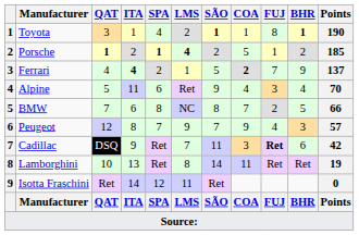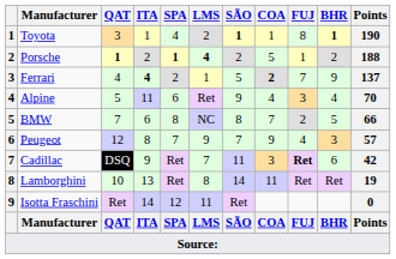 <table class="wikitable" style="font-size:85%; text-align:center;">
 <tr>
 <th></th>
 <th>Manufacturer</th>
 <th><a href='#'>QAT</a><br></th>
 <th><a href='#'>ITA</a><br></th>
 <th><a href='#'>SPA</a><br></th>
 <th><a href='#'>LMS</a><br></th>
 <th><a href='#'>SÃO</a><br></th>
 <th><a href='#'>COA</a><br></th>
 <th><a href='#'>FUJ</a><br></th>
 <th><a href='#'>BHR</a><br></th>
 <th>Points</th>
 </tr>
 <tr>
 <th>1</th>
 <td align="left"> <a href='#'>Toyota</a></td>
 <td style="background:#ffdf9f;">3</td>
 <td style="background:#ffffbf;">1</td>
 <td style="background:#dfffdf;">4</td>
 <td style="background:#dfdfdf;">2</td>
 <td style="background:#ffffbf;"><strong>1</strong></td>
 <td style="background:#ffffbf;">1</td>
 <td style="background:#dfffdf;">8</td>
 <td style="background:#ffffbf;"><strong>1</strong></td>
 <th>190</th>
 </tr>
 <tr>
 <th>2</th>
 <td align="left"> <a href='#'>Porsche</a></td>
 <td style="background:#ffffbf;"><strong>1</strong></td>
 <td style="background:#dfdfdf;">2</td>
 <td style="background:#ffffbf;"><strong>1</strong></td>
 <td style="background:#dfffdf;"><strong>4</strong></td>
 <td style="background:#dfdfdf;">2</td>
 <td style="background:#dfffdf;">5</td>
 <td style="background:#ffffbf;">1</td>
 <td style="background:#dfdfdf;">2</td>
-<th>185</th>
+<th>188</th>
 </tr>
 <tr>
 <th>3</th>
 <td align="left"> <a href='#'>Ferrari</a></td>
 <td style="background:#dfffdf;">4</td>
 <td style="background:#dfffdf;"><strong>4</strong></td>
 <td style="background:#dfdfdf;">2</td>
 <td style="background:#ffffbf;">1</td>
 <td style="background:#dfffdf;">5</td>
 <td style="background:#dfdfdf;"><strong>2</strong></td>
 <td style="background:#dfffdf;">7</td>
 <td style="background:#dfffdf;">9</td>
 <th>137</th>
 </tr>
 <tr>
 <th>4</th>
 <td align="left"> <a href='#'>Alpine</a></td>
 <td style="background:#dfffdf;">5</td>
 <td style="background:#cfcfff;">11</td>
 <td style="background:#dfffdf;">6</td>
 <td style="background:#efcfff;">Ret</td>
 <td style="background:#dfffdf;">9</td>
 <td style="background:#dfffdf;">4</td>
 <td style="background:#ffdf9f;">3</td>
 <td style="background:#dfffdf;">4</td>
 <th>70</th>
 </tr>
 <tr>
 <th>5</th>
 <td align="left"> <a href='#'>BMW</a></td>
 <td style="background:#dfffdf;">7</td>
 <td style="background:#dfffdf;">6</td>
 <td style="background:#dfffdf;">8</td>
 <td style="background:#cfcfff;">NC</td>
 <td style="background:#dfffdf;">8</td>
 <td style="background:#dfffdf;">7</td>
 <td style="background:#dfdfdf;">2</td>
 <td style="background:#dfffdf;">5</td>
 <th>66</th>
 </tr>
 <tr>
 <th>6</th>
 <td align="left"> <a href='#'>Peugeot</a></td>
 <td style="background:#cfcfff;">12</td>
 <td style="background:#dfffdf;">8</td>
 <td style="background:#dfffdf;">7</td>
 <td style="background:#dfffdf;">9</td>
 <td style="background:#dfffdf;">7</td>
 <td style="background:#dfffdf;">9</td>
 <td style="background:#dfffdf;">4</td>
 <td style="background:#ffdf9f;">3</td>
 <th>57</th>
 </tr>
 <tr>
 <th>7</th>
 <td align="left"> <a href='#'>Cadillac</a></td>
 <td style="background:#000000; color:white">DSQ</td>
 <td style="background:#dfffdf;">9</td>
 <td style="background:#efcfff;">Ret</td>
 <td style="background:#dfffdf;">7</td>
 <td style="background:#cfcfff;">11</td>
 <td style="background:#ffdf9f;">3</td>
 <td style="background:#efcfff;"><strong>Ret</strong></td>
 <td style="background:#dfffdf;">6</td>
 <th>42</th>
 </tr>
 <tr>
 <th>8</th>
 <td align="left"> <a href='#'>Lamborghini</a></td>
 <td style="background:#dfffdf;">10</td>
 <td style="background:#dfffdf;">13</td>
 <td style="background:#efcfff;">Ret</td>
 <td style="background:#dfffdf;">8</td>
 <td style="background:#cfcfff;">14</td>
 <td style="background:#cfcfff;">11</td>
 <td style="background:#efcfff;">Ret</td>
 <td style="background:#efcfff;">Ret</td>
 <th>19</th>
 </tr>
 <tr>
 <th>9</th>
 <td align="left" nowrap> <a href='#'>Isotta Fraschini</a></td>
 <td style="background:#efcfff;">Ret</td>
 <td style="background:#cfcfff;">14</td>
 <td style="background:#cfcfff;">12</td>
 <td style="background:#cfcfff;">11</td>
 <td style="background:#efcfff;">Ret</td>
 <td style="background:#;"></td>
 <td style="background:#;"></td>
 <td style="background:#;"></td>
 <th>0</th>
 </tr>
 <tr>
 <th></th>
 <th>Manufacturer</th>
 <th><a href='#'>QAT</a><br></th>
 <th><a href='#'>ITA</a><br></th>
 <th><a href='#'>SPA</a><br></th>
 <th><a href='#'>LMS</a><br></th>
 <th><a href='#'>SÃO</a><br></th>
 <th><a href='#'>COA</a><br></th>
 <th><a href='#'>FUJ</a><br></th>
 <th><a href='#'>BHR</a><br></th>
 <th>Points</th>
 </tr>
 <tr class="sortbottom">
 <td colspan="11" style="background-color:#EAECF0;text-align:center"><strong>Source:</strong></td>
 </tr>
 </table>
